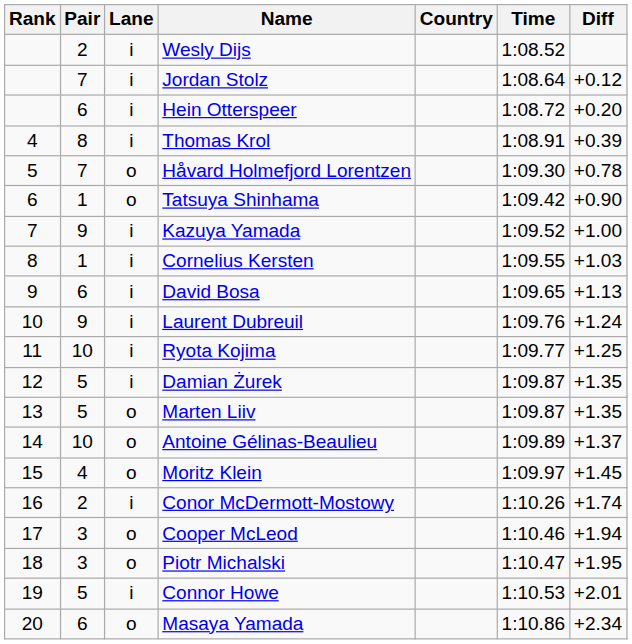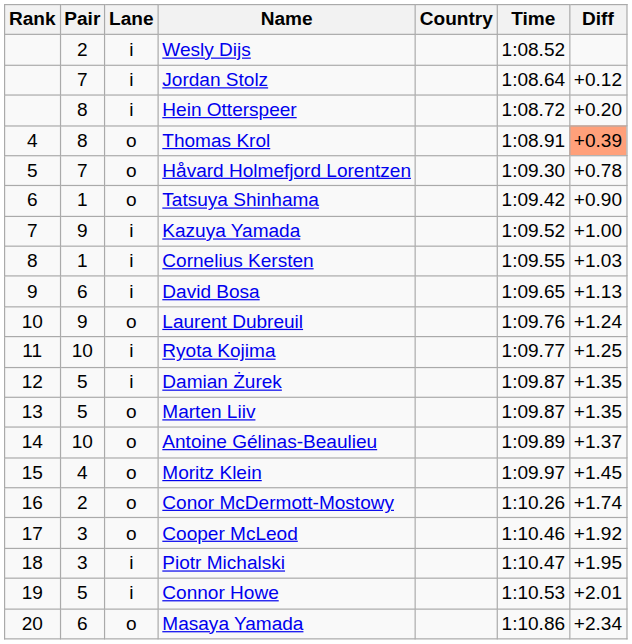 <table class="wikitable sortable" style="text-align:center">
 <tr>
 <th>Rank</th>
 <th>Pair</th>
 <th>Lane</th>
 <th>Name</th>
 <th>Country</th>
 <th>Time</th>
 <th>Diff</th>
 </tr>
 <tr>
 <td></td>
 <td>2</td>
 <td>i</td>
 <td align=left><a href='#'>Wesly Dijs</a></td>
 <td align=left></td>
 <td>1:08.52<br><strong></strong></td>
 </tr>
 <tr>
 <td></td>
 <td>7</td>
 <td>i</td>
 <td align=left><a href='#'>Jordan Stolz</a></td>
 <td align=left></td>
 <td>1:08.64</td>
 <td>+0.12</td>
 </tr>
 <tr>
 <td></td>
-<td>6</td>
+<td>8</td>
 <td>i</td>
 <td align=left><a href='#'>Hein Otterspeer</a></td>
 <td align=left></td>
 <td>1:08.72</td>
 <td>+0.20</td>
 </tr>
 <tr>
 <td>4</td>
 <td>8</td>
-<td>i</td>
+<td>o</td>
 <td align=left><a href='#'>Thomas Krol</a></td>
 <td align=left></td>
 <td>1:08.91</td>
-<td>+0.39</td>
+<td style="background: lightsalmon;">+0.39</td>
 </tr>
 <tr>
 <td>5</td>
 <td>7</td>
 <td>o</td>
 <td align=left><a href='#'>Håvard Holmefjord Lorentzen</a></td>
 <td align=left></td>
 <td>1:09.30</td>
 <td>+0.78</td>
 </tr>
 <tr>
 <td>6</td>
 <td>1</td>
 <td>o</td>
 <td align=left><a href='#'>Tatsuya Shinhama</a></td>
 <td align=left></td>
 <td>1:09.42</td>
 <td>+0.90</td>
 </tr>
 <tr>
 <td>7</td>
 <td>9</td>
 <td>i</td>
 <td align=left><a href='#'>Kazuya Yamada</a></td>
 <td align=left></td>
 <td>1:09.52</td>
 <td>+1.00</td>
 </tr>
 <tr>
 <td>8</td>
 <td>1</td>
 <td>i</td>
 <td align=left><a href='#'>Cornelius Kersten</a></td>
 <td align=left></td>
 <td>1:09.55</td>
 <td>+1.03</td>
 </tr>
 <tr>
 <td>9</td>
 <td>6</td>
 <td>i</td>
 <td align=left><a href='#'>David Bosa</a></td>
 <td align=left></td>
 <td>1:09.65</td>
 <td>+1.13</td>
 </tr>
 <tr>
 <td>10</td>
 <td>9</td>
-<td>i</td>
+<td>o</td>
 <td align=left><a href='#'>Laurent Dubreuil</a></td>
 <td align=left></td>
 <td>1:09.76</td>
 <td>+1.24</td>
 </tr>
 <tr>
 <td>11</td>
 <td>10</td>
 <td>i</td>
 <td align=left><a href='#'>Ryota Kojima</a></td>
 <td align=left></td>
 <td>1:09.77</td>
 <td>+1.25</td>
 </tr>
 <tr>
 <td>12</td>
 <td>5</td>
 <td>i</td>
 <td align=left><a href='#'>Damian Żurek</a></td>
 <td align=left></td>
 <td>1:09.87</td>
 <td>+1.35</td>
 </tr>
 <tr>
 <td>13</td>
 <td>5</td>
 <td>o</td>
 <td align=left><a href='#'>Marten Liiv</a></td>
 <td align=left></td>
 <td>1:09.87</td>
 <td>+1.35</td>
 </tr>
 <tr>
 <td>14</td>
 <td>10</td>
 <td>o</td>
 <td align=left><a href='#'>Antoine Gélinas-Beaulieu</a></td>
 <td align=left></td>
 <td>1:09.89</td>
 <td>+1.37</td>
 </tr>
 <tr>
 <td>15</td>
 <td>4</td>
 <td>o</td>
 <td align=left><a href='#'>Moritz Klein</a></td>
 <td align=left></td>
 <td>1:09.97</td>
 <td>+1.45</td>
 </tr>
 <tr>
 <td>16</td>
 <td>2</td>
-<td>i</td>
+<td>o</td>
 <td align=left><a href='#'>Conor McDermott-Mostowy</a></td>
 <td align=left></td>
 <td>1:10.26</td>
 <td>+1.74</td>
 </tr>
 <tr>
 <td>17</td>
 <td>3</td>
 <td>o</td>
 <td align=left><a href='#'>Cooper McLeod</a></td>
 <td align=left></td>
 <td>1:10.46</td>
-<td>+1.94</td>
+<td>+1.92</td>
 </tr>
 <tr>
 <td>18</td>
 <td>3</td>
-<td>o</td>
+<td>i</td>
 <td align=left><a href='#'>Piotr Michalski</a></td>
 <td align=left></td>
 <td>1:10.47</td>
 <td>+1.95</td>
 </tr>
 <tr>
 <td>19</td>
 <td>5</td>
 <td>i</td>
 <td align=left><a href='#'>Connor Howe</a></td>
 <td align=left></td>
 <td>1:10.53</td>
 <td>+2.01</td>
 </tr>
 <tr>
 <td>20</td>
 <td>6</td>
 <td>o</td>
 <td align=left><a href='#'>Masaya Yamada</a></td>
 <td align=left></td>
 <td>1:10.86</td>
 <td>+2.34</td>
 </tr>
 </table>
